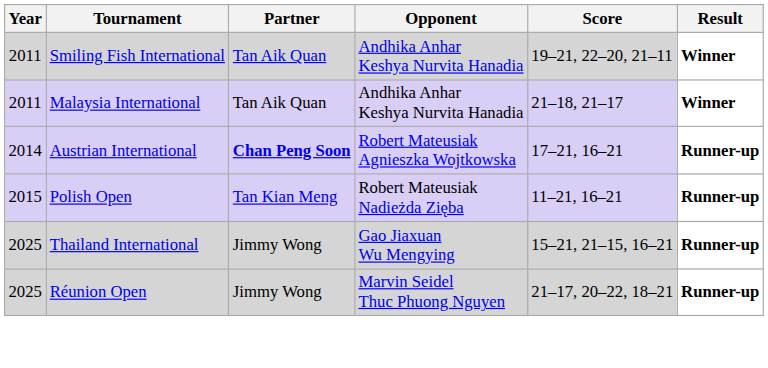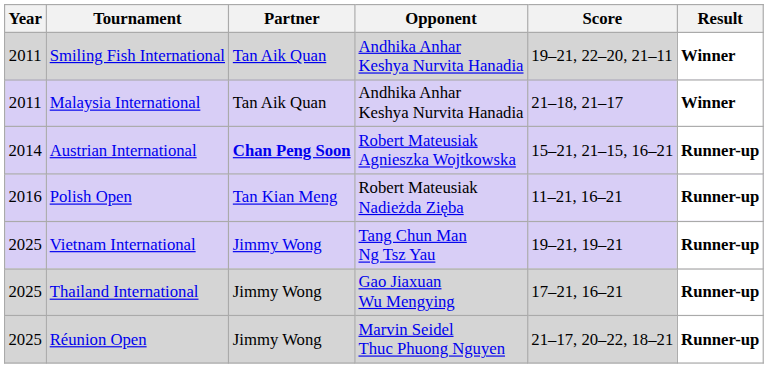 <table class="sortable wikitable" style="font-size: 90%;">
 <tr>
 <th>Year</th>
 <th>Tournament</th>
 <th>Partner</th>
 <th>Opponent</th>
 <th>Score</th>
 <th>Result</th>
 </tr>
 <tr style="background:#D5D5D5">
 <td align="center">2011</td>
 <td align="left"><a href='#'>Smiling Fish International</a></td>
 <td align="left"> <a href='#'>Tan Aik Quan</a></td>
 <td align="left"> <a href='#'>Andhika Anhar</a><br> <a href='#'>Keshya Nurvita Hanadia</a></td>
 <td align="left">19–21, 22–20, 21–11</td>
 <td style="text-align:left; background:white"> <strong>Winner</strong></td>
 </tr>
 <tr style="background:#D8CEF6">
 <td align="center">2011</td>
 <td align="left"><a href='#'>Malaysia International</a></td>
 <td align="left"> Tan Aik Quan</td>
 <td align="left"> Andhika Anhar<br> Keshya Nurvita Hanadia</td>
 <td align="left">21–18, 21–17</td>
 <td style="text-align:left; background:white"> <strong>Winner</strong></td>
 </tr>
 <tr style="background:#D8CEF6">
 <td align="center">2014</td>
 <td align="left"><a href='#'>Austrian International</a></td>
 <td align="left"><strong> <a href='#'>Chan Peng Soon</a></strong></td>
 <td align="left"> <a href='#'>Robert Mateusiak</a><br> <a href='#'>Agnieszka Wojtkowska</a></td>
-<td align="left">17–21, 16–21</td>
+<td align="left">15–21, 21–15, 16–21</td>
 <td style="text-align:left; background:white"> <strong>Runner-up</strong></td>
 </tr>
 <tr style="background:#D8CEF6">
-<td align="center">2015</td>
+<td align="center">2016</td>
 <td align="left"><a href='#'>Polish Open</a></td>
 <td align="left"> <a href='#'>Tan Kian Meng</a></td>
 <td align="left"> Robert Mateusiak<br> <a href='#'>Nadieżda Zięba</a></td>
 <td align="left">11–21, 16–21</td>
+<td style="text-align:left; background:white"> <strong>Runner-up</strong></td>
+</tr>
+<tr style="background:#D8CEF6">
+<td align="center">2025</td>
+<td align="left"><a href='#'>Vietnam International</a></td>
+<td align="left"> <a href='#'>Jimmy Wong</a></td>
+<td align="left"> <a href='#'>Tang Chun Man</a><br> <a href='#'>Ng Tsz Yau</a></td>
+<td align="left">19–21, 19–21</td>
 <td style="text-align:left; background:white"> <strong>Runner-up</strong></td>
 </tr>
 <tr style="background:#D5D5D5">
 <td align="center">2025</td>
 <td align="left"><a href='#'>Thailand International</a></td>
 <td align="left"> Jimmy Wong</td>
 <td align="left"> <a href='#'>Gao Jiaxuan</a><br> <a href='#'>Wu Mengying</a></td>
-<td align="left">15–21, 21–15, 16–21</td>
+<td align="left">17–21, 16–21</td>
 <td style="text-align:left; background:white"> <strong>Runner-up</strong></td>
 </tr>
 <tr style="background:#D5D5D5">
 <td align="center">2025</td>
 <td align="left"><a href='#'>Réunion Open</a></td>
 <td align="left"> Jimmy Wong</td>
 <td align="left"> <a href='#'>Marvin Seidel</a><br> <a href='#'>Thuc Phuong Nguyen</a></td>
 <td align="left">21–17, 20–22, 18–21</td>
 <td style="text-align:left; background:white"> <strong>Runner-up</strong></td>
 </tr>
 </table>
